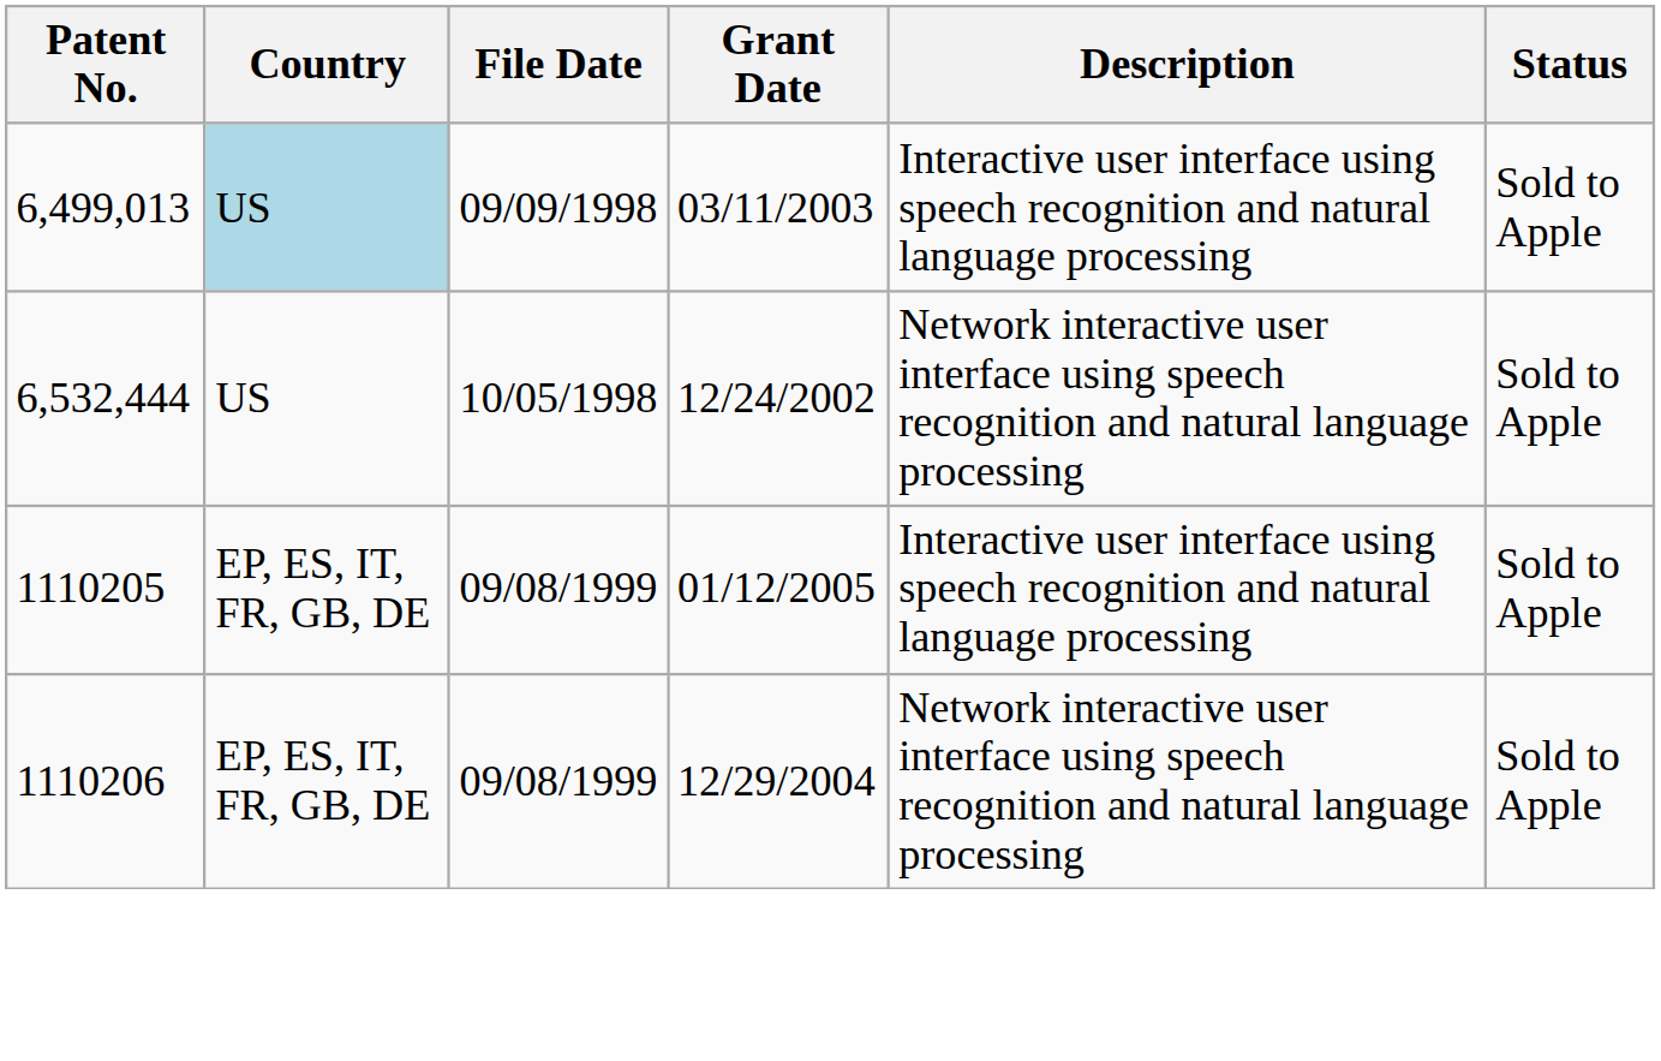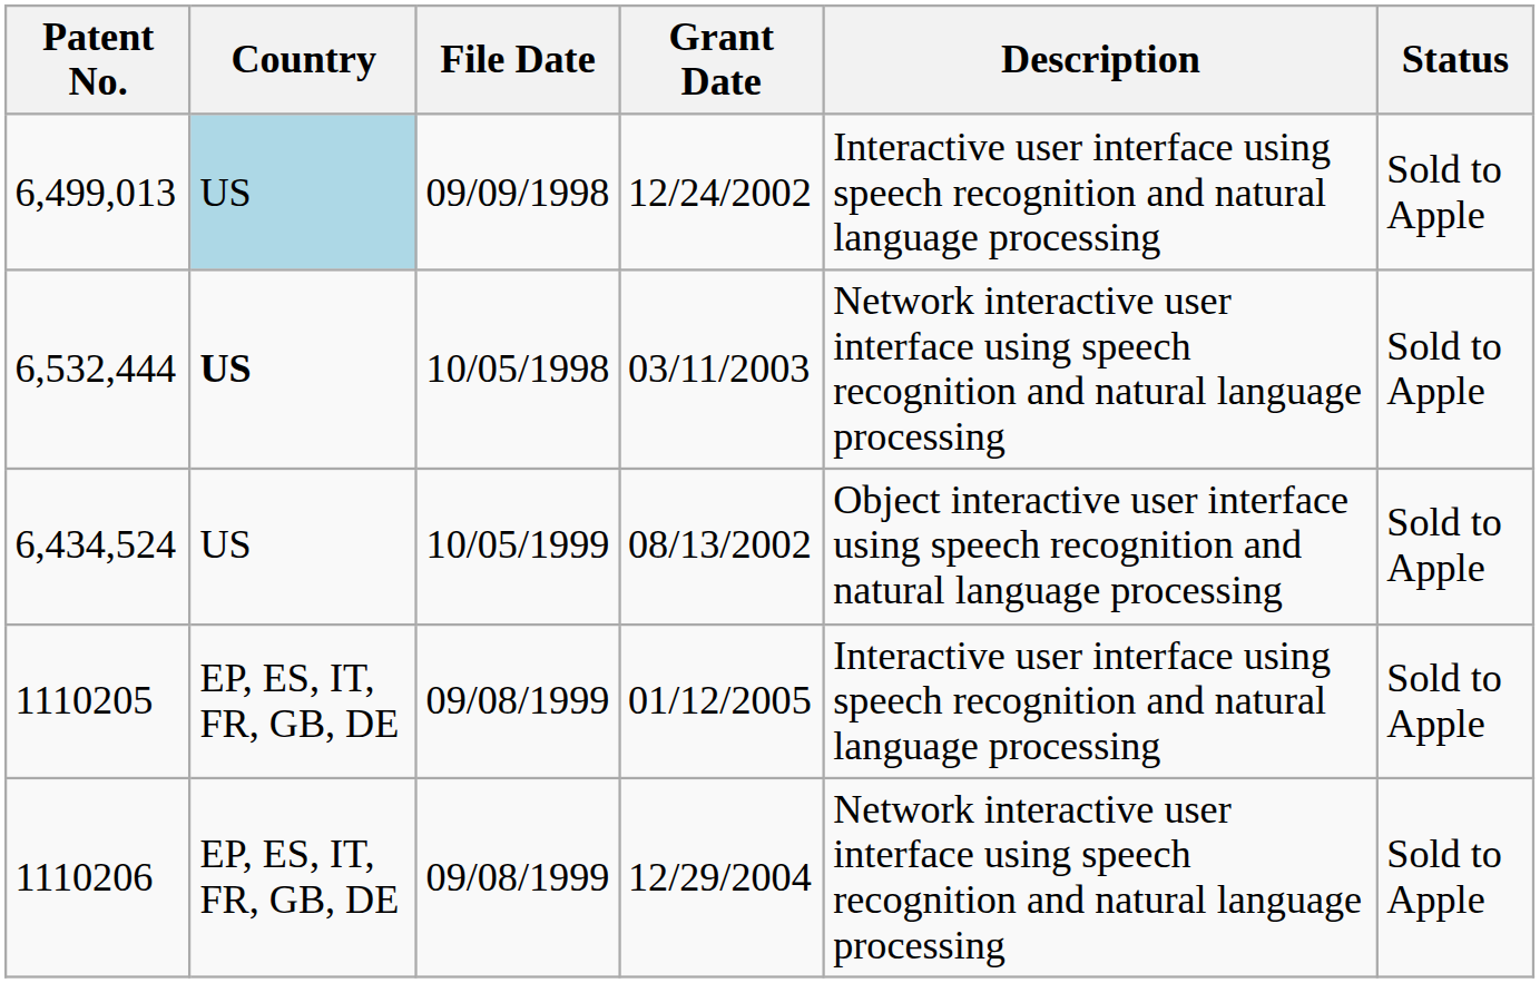 <table class="wikitable">
 <tr>
 <th>Patent No.</th>
 <th>Country</th>
 <th>File Date</th>
 <th>Grant Date</th>
 <th>Description</th>
 <th>Status</th>
 </tr>
 <tr>
 <td>6,499,013</td>
 <td style="background: lightblue;">US</td>
 <td>09/09/1998</td>
-<td>03/11/2003</td>
+<td>12/24/2002</td>
 <td>Interactive user interface using speech recognition and natural language processing</td>
 <td>Sold to Apple</td>
 </tr>
 <tr>
 <td>6,532,444</td>
+<td><strong>US</strong></td>
+<td>10/05/1998</td>
+<td>03/11/2003</td>
+<td>Network interactive user interface using speech recognition and natural language processing</td>
+<td>Sold to Apple</td>
+</tr>
+<tr>
+<td>6,434,524</td>
 <td>US</td>
-<td>10/05/1998</td>
-<td>12/24/2002</td>
-<td>Network interactive user interface using speech recognition and natural language processing</td>
+<td>10/05/1999</td>
+<td>08/13/2002</td>
+<td>Object interactive user interface using speech recognition and natural language processing</td>
 <td>Sold to Apple</td>
 </tr>
 <tr>
 <td>1110205</td>
 <td>EP, ES, IT, FR, GB, DE</td>
 <td>09/08/1999</td>
 <td>01/12/2005</td>
 <td>Interactive user interface using speech recognition and natural language processing</td>
 <td>Sold to Apple</td>
 </tr>
 <tr>
 <td>1110206</td>
 <td>EP, ES, IT, FR, GB, DE</td>
 <td>09/08/1999</td>
 <td>12/29/2004</td>
 <td>Network interactive user interface using speech recognition and natural language processing</td>
 <td>Sold to Apple</td>
 </tr>
 </table>
